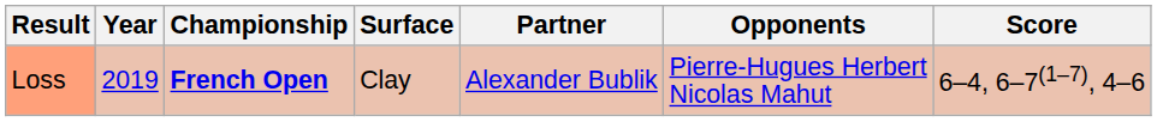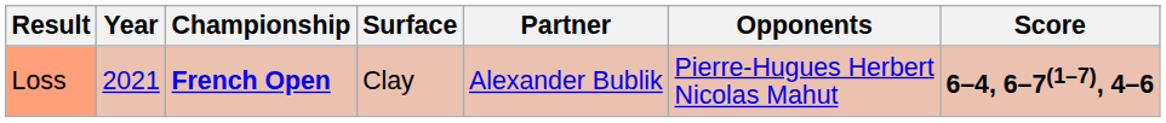 <table class="sortable wikitable">
 <tr>
 <th>Result</th>
 <th>Year</th>
 <th>Championship</th>
 <th>Surface</th>
 <th>Partner</th>
 <th>Opponents</th>
 <th class="unsortable">Score</th>
 </tr>
 <tr style="background:#ebc2af;">
 <td style="background:#ffa07a;">Loss</td>
-<td><a href='#'>2019</a></td>
+<td><a href='#'>2021</a></td>
 <td><strong><a href='#'>French Open</a></strong></td>
 <td>Clay</td>
 <td> <a href='#'>Alexander Bublik</a></td>
 <td> <a href='#'>Pierre-Hugues Herbert</a><br> <a href='#'>Nicolas Mahut</a></td>
-<td>6–4, 6–7<sup>(1–7)</sup>, 4–6</td>
+<td><strong>6–4, 6–7<sup>(1–7)</sup>, 4–6</strong></td>
 </tr>
 </table>
